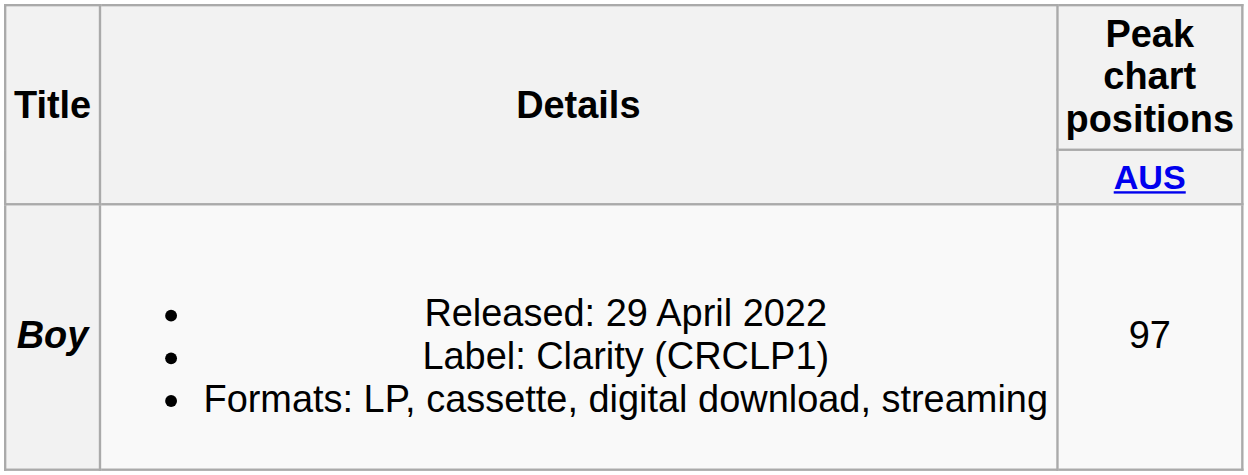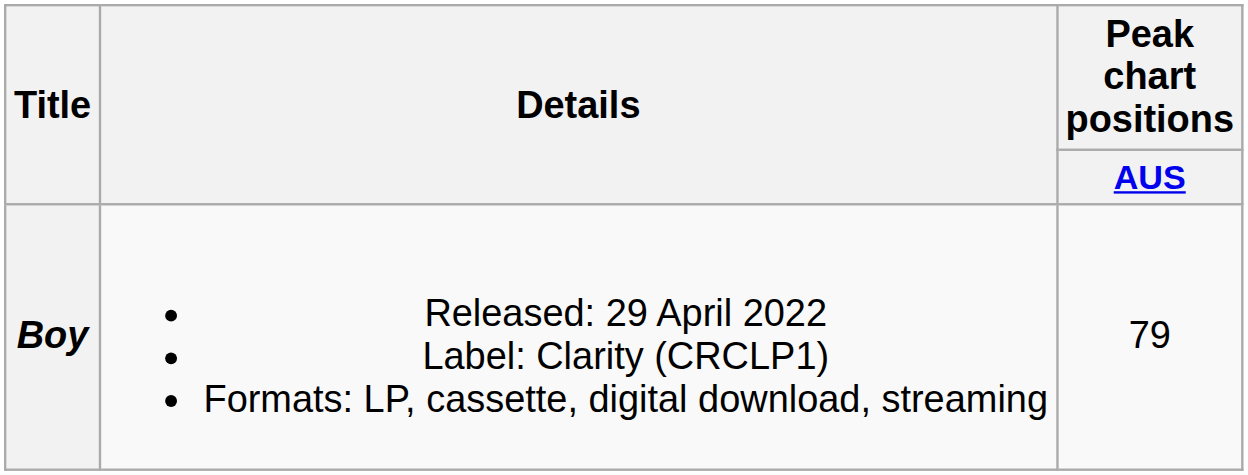 <table class="wikitable plainrowheaders" style="text-align:center;">
 <tr>
 <th scope="col" rowspan="2">Title</th>
 <th scope="col" rowspan="2">Details</th>
 <th scope="col" colspan="1">Peak chart positions</th>
 </tr>
 <tr>
 <th scope="col" style="width:3em; font-size:90%"><a href='#'>AUS</a><br></th>
 </tr>
 <tr>
 <th scope="row"><em>Boy</em></th>
 <td><br><ul><li>Released: 29 April 2022</li><li>Label: Clarity (CRCLP1)</li><li>Formats: LP, cassette, digital download, streaming</li></ul></td>
-<td>97</td>
+<td>79</td>
 </tr>
 </table>
